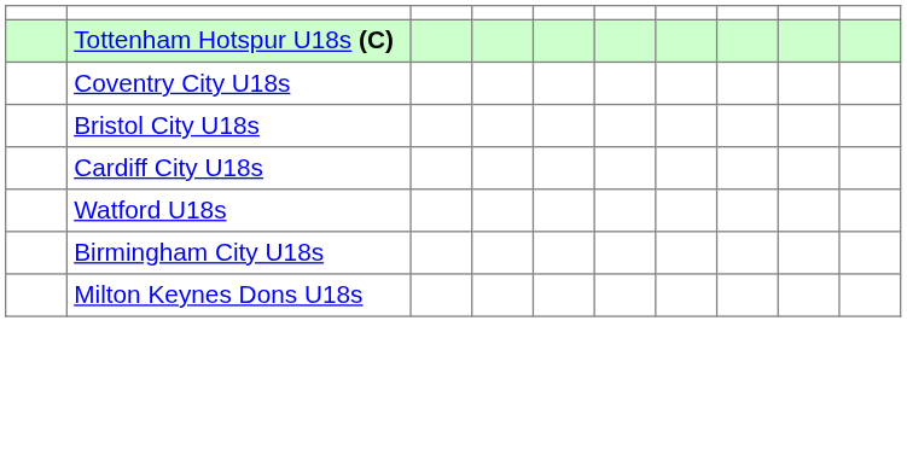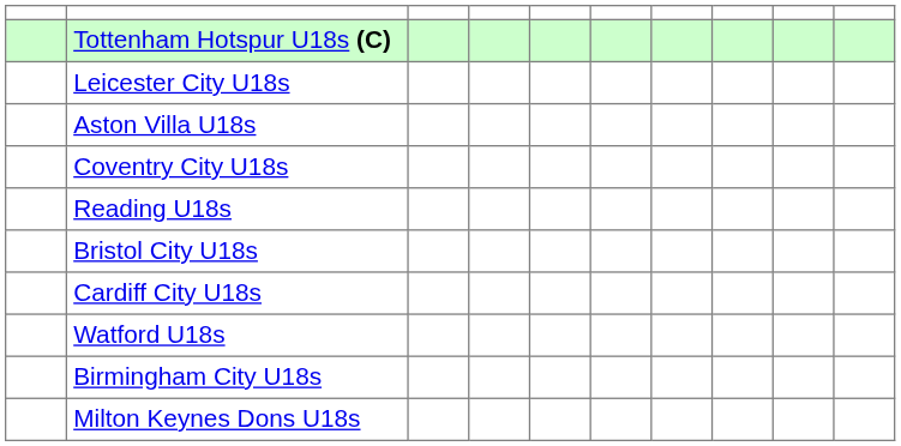 <table class="toccolours" border="1" cellpadding="4" cellspacing="0" style="border-collapse: collapse; margin:0;">
 <tr>
 <th width=30></th>
 <th width=210></th>
 <th width=30></th>
 <th width=30></th>
 <th width=30></th>
 <th width=30></th>
 <th width=30></th>
 <th width=30></th>
 <th width=30></th>
 <th width=30></th>
 </tr>
 <tr bgcolor=#ccffcc>
 <td></td>
 <td><a href='#'>Tottenham Hotspur U18s</a>  <strong>(C)</strong></td>
 <td></td>
 <td></td>
 <td></td>
 <td></td>
 <td></td>
 <td></td>
 <td></td>
 <td></td>
 </tr>
 <tr>
 <td></td>
+<td><a href='#'>Leicester City U18s</a></td>
+<td></td>
+<td></td>
+<td></td>
+<td></td>
+<td></td>
+<td></td>
+<td></td>
+<td></td>
+</tr>
+<tr>
+<td></td>
+<td><a href='#'>Aston Villa U18s</a></td>
+<td></td>
+<td></td>
+<td></td>
+<td></td>
+<td></td>
+<td></td>
+<td></td>
+<td></td>
+</tr>
+<tr>
+<td></td>
 <td><a href='#'>Coventry City U18s</a></td>
+<td></td>
+<td></td>
+<td></td>
+<td></td>
+<td></td>
+<td></td>
+<td></td>
+<td></td>
+</tr>
+<tr>
+<td></td>
+<td><a href='#'>Reading U18s</a></td>
 <td></td>
 <td></td>
 <td></td>
 <td></td>
 <td></td>
 <td></td>
 <td></td>
 <td></td>
 </tr>
 <tr>
 <td></td>
 <td><a href='#'>Bristol City U18s</a></td>
 <td></td>
 <td></td>
 <td></td>
 <td></td>
 <td></td>
 <td></td>
 <td></td>
 <td></td>
 </tr>
 <tr>
 <td></td>
 <td><a href='#'>Cardiff City U18s</a></td>
 <td></td>
 <td></td>
 <td></td>
 <td></td>
 <td></td>
 <td></td>
 <td></td>
 <td></td>
 </tr>
 <tr>
 <td></td>
 <td><a href='#'>Watford U18s</a></td>
 <td></td>
 <td></td>
 <td></td>
 <td></td>
 <td></td>
 <td></td>
 <td></td>
 <td></td>
 </tr>
 <tr>
 <td></td>
 <td><a href='#'>Birmingham City U18s</a></td>
 <td></td>
 <td></td>
 <td></td>
 <td></td>
 <td></td>
 <td></td>
 <td></td>
 <td></td>
 </tr>
 <tr>
 <td></td>
 <td><a href='#'>Milton Keynes Dons U18s</a></td>
 <td></td>
 <td></td>
 <td></td>
 <td></td>
 <td></td>
 <td></td>
 <td></td>
 <td></td>
 </tr>
 </table>
